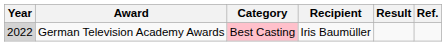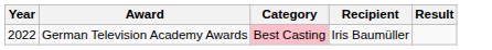 <table class="wikitable">
 <tr>
 <th>Year</th>
 <th>Award</th>
 <th>Category</th>
 <th>Recipient</th>
 <th>Result</th>
-<th>Ref.</th>
 </tr>
 <tr>
-<td style="background: lightgrey;">2022</td>
+<td>2022</td>
 <td>German Television Academy Awards</td>
 <td style="background: pink;">Best Casting</td>
 <td>Iris Baumüller</td>
 <td></td>
-<td></td>
 </tr>
 </table>
